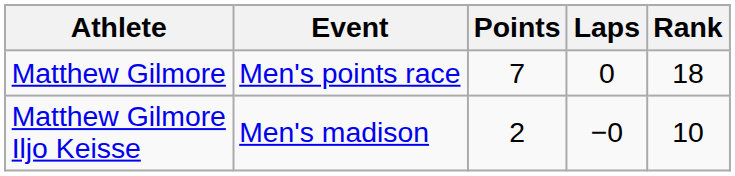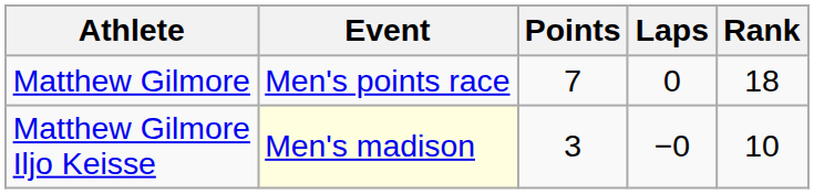 <table class=wikitable style="font-size:90%">
 <tr>
 <th>Athlete</th>
 <th>Event</th>
 <th>Points</th>
 <th>Laps</th>
 <th>Rank</th>
 </tr>
 <tr align=center>
 <td align=left><a href='#'>Matthew Gilmore</a></td>
 <td align=left><a href='#'>Men's points race</a></td>
 <td>7</td>
 <td>0</td>
 <td>18</td>
 </tr>
 <tr align=center>
 <td align=left><a href='#'>Matthew Gilmore</a><br><a href='#'>Iljo Keisse</a></td>
-<td align=left><a href='#'>Men's madison</a></td>
-<td>2</td>
+<td align=left style="background: lightyellow;"><a href='#'>Men's madison</a></td>
+<td>3</td>
 <td>−0</td>
 <td>10</td>
 </tr>
 </table>
